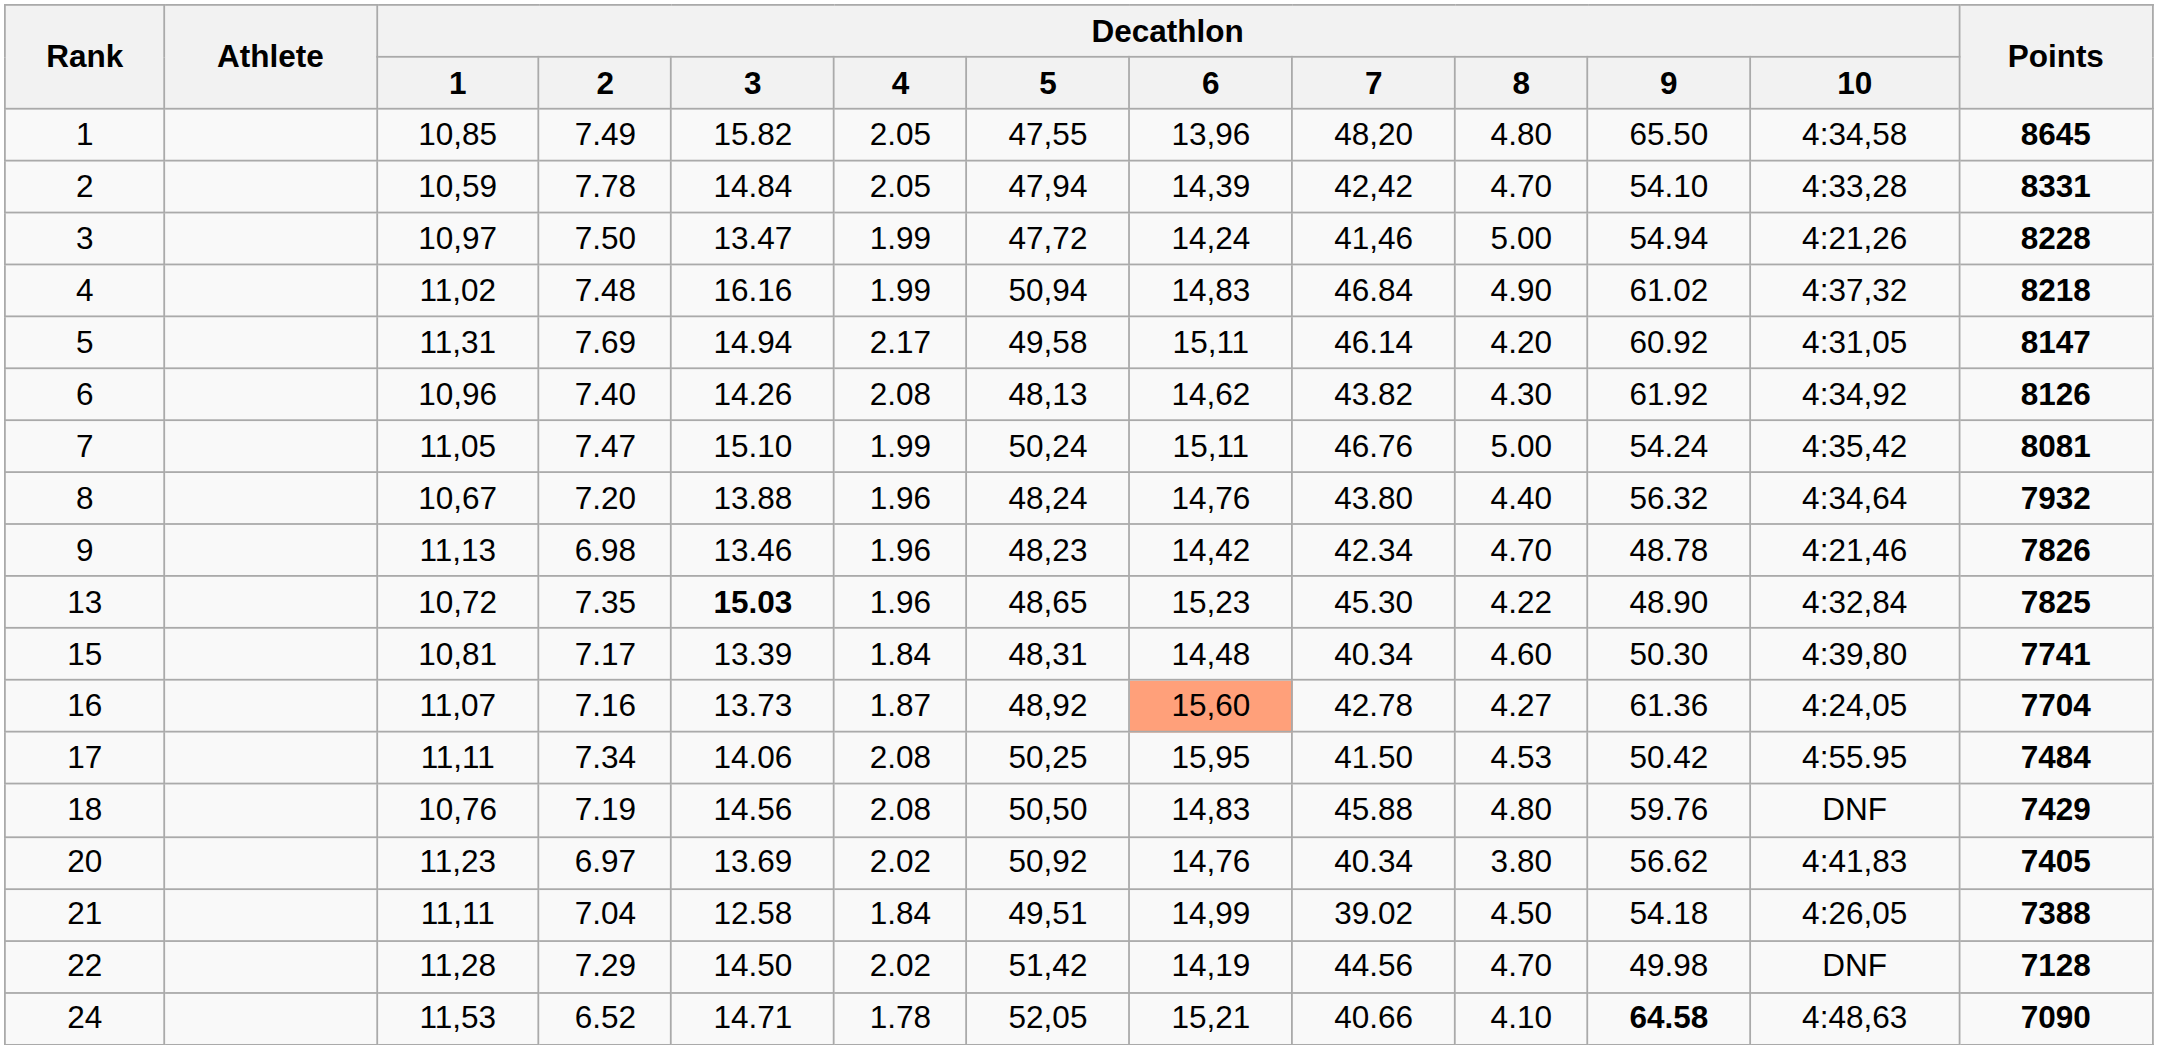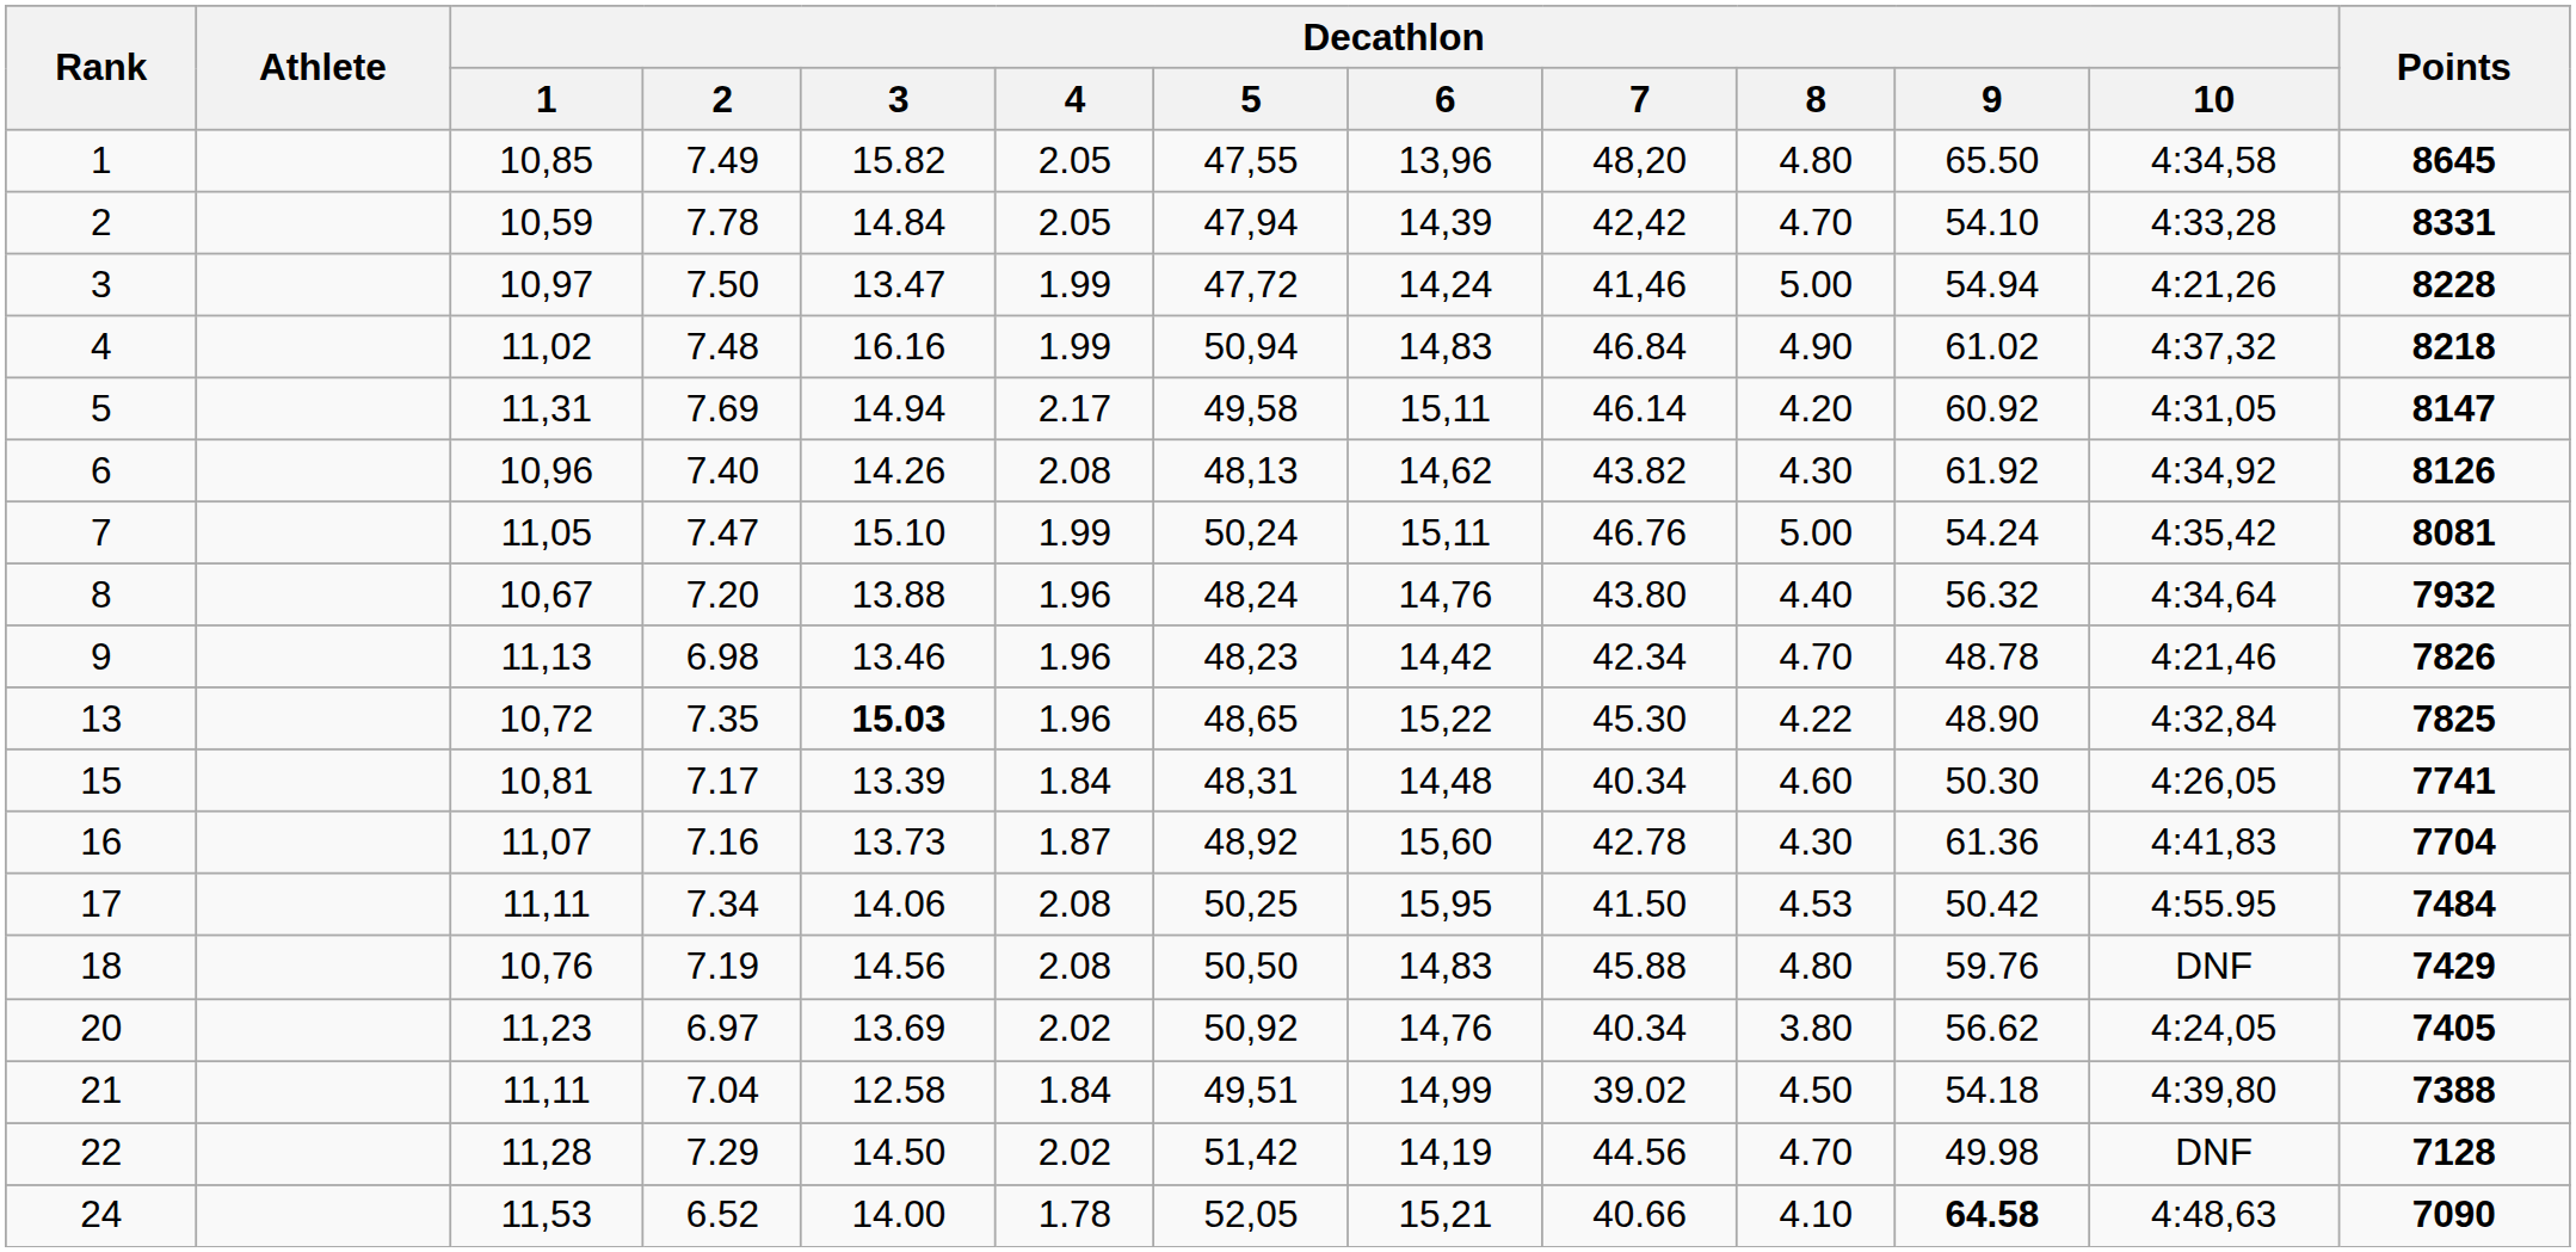 <table class="wikitable" style=" text-align:center; font-size:110%;" width="95%">
 <tr>
 <th rowspan="2">Rank</th>
 <th rowspan="2">Athlete</th>
 <th colspan="10">Decathlon</th>
 <th rowspan="2">Points</th>
 </tr>
 <tr>
 <th>1</th>
 <th>2</th>
 <th>3</th>
 <th>4</th>
 <th>5</th>
 <th>6</th>
 <th>7</th>
 <th>8</th>
 <th>9</th>
 <th>10</th>
 </tr>
 <tr>
 <td>1</td>
 <td align=left></td>
 <td>10,85</td>
 <td>7.49</td>
 <td>15.82</td>
 <td>2.05</td>
 <td>47,55</td>
 <td>13,96</td>
 <td>48,20</td>
 <td>4.80</td>
 <td>65.50</td>
 <td>4:34,58</td>
 <td><strong>8645</strong></td>
 </tr>
 <tr>
 <td>2</td>
 <td align=left></td>
 <td>10,59</td>
 <td>7.78</td>
 <td>14.84</td>
 <td>2.05</td>
 <td>47,94</td>
 <td>14,39</td>
 <td>42,42</td>
 <td>4.70</td>
 <td>54.10</td>
 <td>4:33,28</td>
 <td><strong>8331</strong></td>
 </tr>
 <tr>
 <td>3</td>
 <td align=left></td>
 <td>10,97</td>
 <td>7.50</td>
 <td>13.47</td>
 <td>1.99</td>
 <td>47,72</td>
 <td>14,24</td>
 <td>41,46</td>
 <td>5.00</td>
 <td>54.94</td>
 <td>4:21,26</td>
 <td><strong>8228</strong></td>
 </tr>
 <tr>
 <td>4</td>
 <td align=left></td>
 <td>11,02</td>
 <td>7.48</td>
 <td>16.16</td>
 <td>1.99</td>
 <td>50,94</td>
 <td>14,83</td>
 <td>46.84</td>
 <td>4.90</td>
 <td>61.02</td>
 <td>4:37,32</td>
 <td><strong>8218</strong></td>
 </tr>
 <tr>
 <td>5</td>
 <td align=left></td>
 <td>11,31</td>
 <td>7.69</td>
 <td>14.94</td>
 <td>2.17</td>
 <td>49,58</td>
 <td>15,11</td>
 <td>46.14</td>
 <td>4.20</td>
 <td>60.92</td>
 <td>4:31,05</td>
 <td><strong>8147</strong></td>
 </tr>
 <tr>
 <td>6</td>
 <td align=left></td>
 <td>10,96</td>
 <td>7.40</td>
 <td>14.26</td>
 <td>2.08</td>
 <td>48,13</td>
 <td>14,62</td>
 <td>43.82</td>
 <td>4.30</td>
 <td>61.92</td>
 <td>4:34,92</td>
 <td><strong>8126</strong></td>
 </tr>
 <tr>
 <td>7</td>
 <td align=left></td>
 <td>11,05</td>
 <td>7.47</td>
 <td>15.10</td>
 <td>1.99</td>
 <td>50,24</td>
 <td>15,11</td>
 <td>46.76</td>
 <td>5.00</td>
 <td>54.24</td>
 <td>4:35,42</td>
 <td><strong>8081</strong></td>
 </tr>
 <tr>
 <td>8</td>
 <td align=left></td>
 <td>10,67</td>
 <td>7.20</td>
 <td>13.88</td>
 <td>1.96</td>
 <td>48,24</td>
 <td>14,76</td>
 <td>43.80</td>
 <td>4.40</td>
 <td>56.32</td>
 <td>4:34,64</td>
 <td><strong>7932</strong></td>
 </tr>
 <tr>
 <td>9</td>
 <td align=left></td>
 <td>11,13</td>
 <td>6.98</td>
 <td>13.46</td>
 <td>1.96</td>
 <td>48,23</td>
 <td>14,42</td>
 <td>42.34</td>
 <td>4.70</td>
 <td>48.78</td>
 <td>4:21,46</td>
 <td><strong>7826</strong></td>
 </tr>
 <tr>
 <td>13</td>
 <td align=left></td>
 <td>10,72</td>
 <td>7.35</td>
 <td><strong>15.03</strong></td>
 <td>1.96</td>
 <td>48,65</td>
-<td>15,23</td>
+<td>15,22</td>
 <td>45.30</td>
 <td>4.22</td>
 <td>48.90</td>
 <td>4:32,84</td>
 <td><strong>7825</strong></td>
 </tr>
 <tr>
 <td>15</td>
 <td align=left></td>
 <td>10,81</td>
 <td>7.17</td>
 <td>13.39</td>
 <td>1.84</td>
 <td>48,31</td>
 <td>14,48</td>
 <td>40.34</td>
 <td>4.60</td>
 <td>50.30</td>
-<td>4:39,80</td>
+<td>4:26,05</td>
 <td><strong>7741</strong></td>
 </tr>
 <tr>
 <td>16</td>
 <td align=left></td>
 <td>11,07</td>
 <td>7.16</td>
 <td>13.73</td>
 <td>1.87</td>
 <td>48,92</td>
-<td style="background: lightsalmon;">15,60</td>
+<td>15,60</td>
 <td>42.78</td>
-<td>4.27</td>
+<td>4.30</td>
 <td>61.36</td>
-<td>4:24,05</td>
+<td>4:41,83</td>
 <td><strong>7704</strong></td>
 </tr>
 <tr>
 <td>17</td>
 <td align=left></td>
 <td>11,11</td>
 <td>7.34</td>
 <td>14.06</td>
 <td>2.08</td>
 <td>50,25</td>
 <td>15,95</td>
 <td>41.50</td>
 <td>4.53</td>
 <td>50.42</td>
 <td>4:55.95</td>
 <td><strong>7484</strong></td>
 </tr>
 <tr>
 <td>18</td>
 <td align=left></td>
 <td>10,76</td>
 <td>7.19</td>
 <td>14.56</td>
 <td>2.08</td>
 <td>50,50</td>
 <td>14,83</td>
 <td>45.88</td>
 <td>4.80</td>
 <td>59.76</td>
 <td>DNF</td>
 <td><strong>7429</strong></td>
 </tr>
 <tr>
 <td>20</td>
 <td align=left></td>
 <td>11,23</td>
 <td>6.97</td>
 <td>13.69</td>
 <td>2.02</td>
 <td>50,92</td>
 <td>14,76</td>
 <td>40.34</td>
 <td>3.80</td>
 <td>56.62</td>
-<td>4:41,83</td>
+<td>4:24,05</td>
 <td><strong>7405</strong></td>
 </tr>
 <tr>
 <td>21</td>
 <td align=left></td>
 <td>11,11</td>
 <td>7.04</td>
 <td>12.58</td>
 <td>1.84</td>
 <td>49,51</td>
 <td>14,99</td>
 <td>39.02</td>
 <td>4.50</td>
 <td>54.18</td>
-<td>4:26,05</td>
+<td>4:39,80</td>
 <td><strong>7388</strong></td>
 </tr>
 <tr>
 <td>22</td>
 <td align=left></td>
 <td>11,28</td>
 <td>7.29</td>
 <td>14.50</td>
 <td>2.02</td>
 <td>51,42</td>
 <td>14,19</td>
 <td>44.56</td>
 <td>4.70</td>
 <td>49.98</td>
 <td>DNF</td>
 <td><strong>7128</strong></td>
 </tr>
 <tr>
 <td>24</td>
 <td align=left></td>
 <td>11,53</td>
 <td>6.52</td>
-<td>14.71</td>
+<td>14.00</td>
 <td>1.78</td>
 <td>52,05</td>
 <td>15,21</td>
 <td>40.66</td>
 <td>4.10</td>
 <td><strong>64.58</strong></td>
 <td>4:48,63</td>
 <td><strong>7090</strong></td>
 </tr>
 </table>
